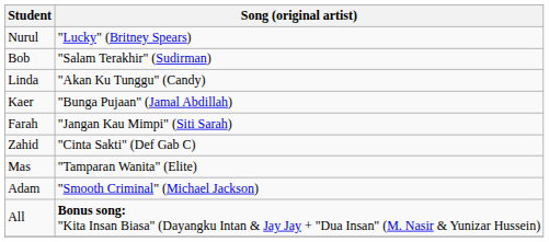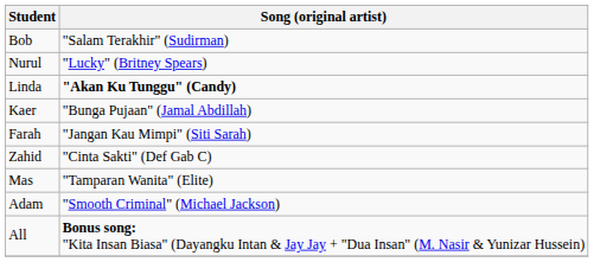 <table class="wikitable" style="font-size:90%;">
 <tr>
 <th>Student</th>
 <th>Song (original artist)</th>
 </tr>
 <tr>
+<td>Bob</td>
+<td>"Salam Terakhir" (<a href='#'>Sudirman</a>)</td>
+</tr>
+<tr>
 <td>Nurul</td>
 <td>"<a href='#'>Lucky</a>" (<a href='#'>Britney Spears</a>)</td>
 </tr>
 <tr>
-<td>Bob</td>
-<td>"Salam Terakhir" (<a href='#'>Sudirman</a>)</td>
-</tr>
-<tr>
 <td>Linda</td>
-<td>"Akan Ku Tunggu" (Candy)</td>
+<td><strong>"Akan Ku Tunggu" (Candy)</strong></td>
 </tr>
 <tr>
 <td>Kaer</td>
 <td>"Bunga Pujaan" (<a href='#'>Jamal Abdillah</a>)</td>
 </tr>
 <tr>
 <td>Farah</td>
 <td>"Jangan Kau Mimpi" (<a href='#'>Siti Sarah</a>)</td>
 </tr>
 <tr>
 <td>Zahid</td>
 <td>"Cinta Sakti" (Def Gab C)</td>
 </tr>
 <tr>
 <td>Mas</td>
 <td>"Tamparan Wanita" (Elite)</td>
 </tr>
 <tr>
 <td>Adam</td>
 <td>"<a href='#'>Smooth Criminal</a>" (<a href='#'>Michael Jackson</a>)</td>
 </tr>
 <tr>
 <td>All</td>
 <td><strong>Bonus song:</strong> <br> "Kita Insan Biasa" (Dayangku Intan & <a href='#'>Jay Jay</a> + "Dua Insan" (<a href='#'>M. Nasir</a> & Yunizar Hussein)</td>
 </tr>
 <tr>
 </tr>
 </table>
